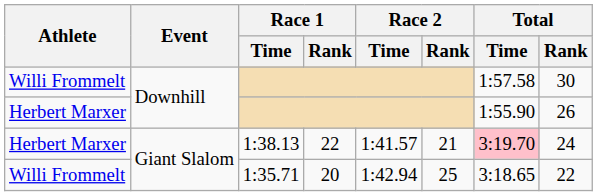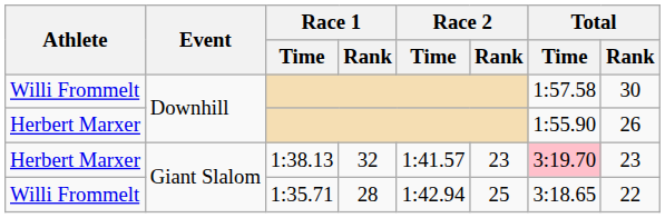 <table class="wikitable" style="font-size:90%">
 <tr>
 <th rowspan="2">Athlete</th>
 <th rowspan="2">Event</th>
 <th colspan="2">Race 1</th>
 <th colspan="2">Race 2</th>
 <th colspan="2">Total</th>
 </tr>
 <tr>
 <th>Time</th>
 <th>Rank</th>
 <th>Time</th>
 <th>Rank</th>
 <th>Time</th>
 <th>Rank</th>
 </tr>
 <tr>
 <td><a href='#'>Willi Frommelt</a></td>
 <td rowspan="2">Downhill</td>
 <td colspan="4" bgcolor="wheat"></td>
 <td align="center">1:57.58</td>
 <td align="center">30</td>
 </tr>
 <tr>
 <td><a href='#'>Herbert Marxer</a></td>
 <td colspan="4" bgcolor="wheat"></td>
 <td align="center">1:55.90</td>
 <td align="center">26</td>
 </tr>
 <tr>
 <td><a href='#'>Herbert Marxer</a></td>
 <td rowspan="2">Giant Slalom</td>
 <td align="center">1:38.13</td>
-<td align="center">22</td>
+<td align="center">32</td>
 <td align="center">1:41.57</td>
-<td align="center">21</td>
+<td align="center">23</td>
 <td align="center" style="background: pink;">3:19.70</td>
-<td align="center">24</td>
+<td align="center">23</td>
 </tr>
 <tr>
 <td><a href='#'>Willi Frommelt</a></td>
 <td align="center">1:35.71</td>
-<td align="center">20</td>
+<td align="center">28</td>
 <td align="center">1:42.94</td>
 <td align="center">25</td>
 <td align="center">3:18.65</td>
 <td align="center">22</td>
 </tr>
 </table>
